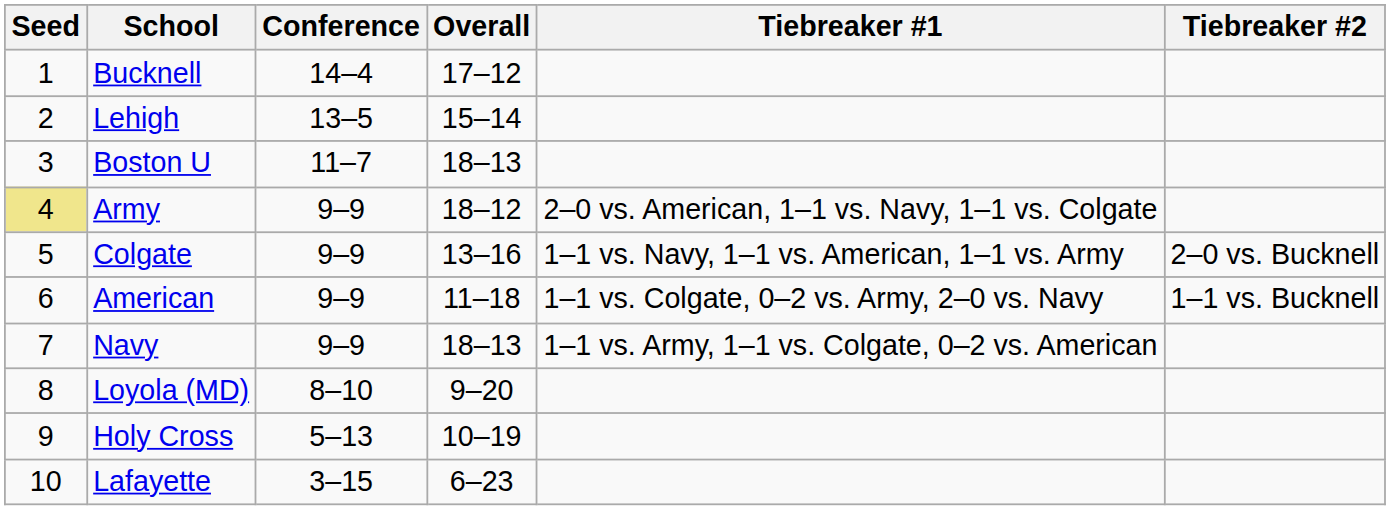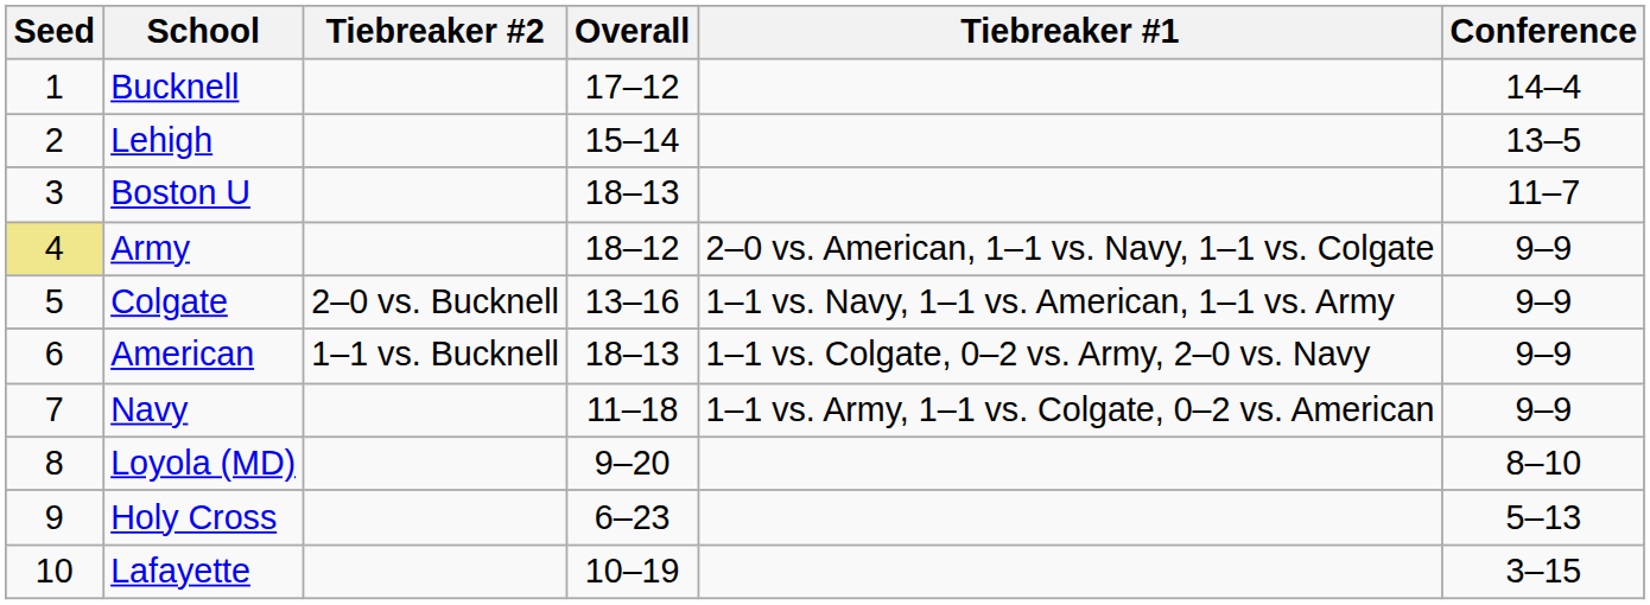 <table class="wikitable" style="text-align:center">
 <tr>
 <th>Seed</th>
 <th>School</th>
-<th>Conference</th>
+<th>Tiebreaker #2</th>
 <th>Overall</th>
 <th>Tiebreaker #1</th>
-<th>Tiebreaker #2</th>
+<th>Conference</th>
 </tr>
 <tr>
 <td>1</td>
 <td align=left><a href='#'>Bucknell</a></td>
-<td>14–4</td>
+<td></td>
 <td>17–12</td>
 <td></td>
-<td></td>
+<td>14–4</td>
 </tr>
 <tr>
 <td>2</td>
 <td align=left><a href='#'>Lehigh</a></td>
-<td>13–5</td>
+<td></td>
 <td>15–14</td>
 <td></td>
-<td></td>
+<td>13–5</td>
 </tr>
 <tr>
 <td>3</td>
 <td align=left><a href='#'>Boston U</a></td>
-<td>11–7</td>
+<td></td>
 <td>18–13</td>
 <td></td>
-<td></td>
+<td>11–7</td>
 </tr>
 <tr>
 <td style="background: khaki;">4</td>
 <td align=left><a href='#'>Army</a></td>
-<td>9–9</td>
+<td></td>
 <td>18–12</td>
 <td align=left>2–0 vs. American, 1–1 vs. Navy, 1–1 vs. Colgate</td>
-<td></td>
+<td>9–9</td>
 </tr>
 <tr>
 <td>5</td>
 <td align=left><a href='#'>Colgate</a></td>
-<td>9–9</td>
+<td align=left>2–0 vs. Bucknell</td>
 <td>13–16</td>
 <td align=left>1–1 vs. Navy, 1–1 vs. American, 1–1 vs. Army</td>
-<td align=left>2–0 vs. Bucknell</td>
+<td>9–9</td>
 </tr>
 <tr>
 <td>6</td>
 <td align=left><a href='#'>American</a></td>
+<td align=left>1–1 vs. Bucknell</td>
+<td>18–13</td>
+<td align=left>1–1 vs. Colgate, 0–2 vs. Army, 2–0 vs. Navy</td>
 <td>9–9</td>
-<td>11–18</td>
-<td align=left>1–1 vs. Colgate, 0–2 vs. Army, 2–0 vs. Navy</td>
-<td align=left>1–1 vs. Bucknell</td>
 </tr>
 <tr>
 <td>7</td>
 <td align=left><a href='#'>Navy</a></td>
+<td></td>
+<td>11–18</td>
+<td align=left>1–1 vs. Army, 1–1 vs. Colgate, 0–2 vs. American</td>
 <td>9–9</td>
-<td>18–13</td>
-<td align=left>1–1 vs. Army, 1–1 vs. Colgate, 0–2 vs. American</td>
-<td></td>
 </tr>
 <tr>
 <td>8</td>
 <td align=left><a href='#'>Loyola (MD)</a></td>
-<td>8–10</td>
+<td></td>
 <td>9–20</td>
 <td></td>
-<td></td>
+<td>8–10</td>
 </tr>
 <tr>
 <td>9</td>
 <td align=left><a href='#'>Holy Cross</a></td>
+<td></td>
+<td>6–23</td>
+<td></td>
 <td>5–13</td>
-<td>10–19</td>
-<td></td>
-<td></td>
 </tr>
 <tr>
 <td>10</td>
 <td align=left><a href='#'>Lafayette</a></td>
+<td></td>
+<td>10–19</td>
+<td></td>
 <td>3–15</td>
-<td>6–23</td>
-<td></td>
-<td></td>
 </tr>
 </table>
